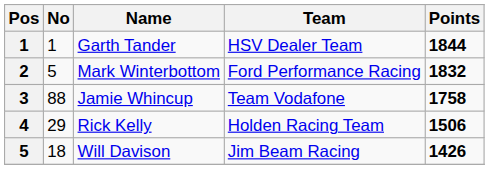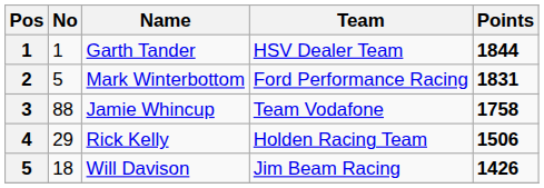 <table class="wikitable" style="font-size: 95%;">
 <tr>
 <th>Pos</th>
 <th>No</th>
 <th>Name</th>
 <th>Team</th>
 <th>Points</th>
 </tr>
 <tr>
 <th>1</th>
 <td>1</td>
 <td><a href='#'>Garth Tander</a></td>
 <td><a href='#'>HSV Dealer Team</a></td>
 <td><strong>1844</strong></td>
 </tr>
 <tr>
 <th>2</th>
 <td>5</td>
 <td><a href='#'>Mark Winterbottom</a></td>
 <td><a href='#'>Ford Performance Racing</a></td>
-<td><strong>1832</strong></td>
+<td><strong>1831</strong></td>
 </tr>
 <tr>
 <th>3</th>
 <td>88</td>
 <td><a href='#'>Jamie Whincup</a></td>
 <td><a href='#'>Team Vodafone</a></td>
 <td><strong>1758</strong></td>
 </tr>
 <tr>
 <th>4</th>
 <td>29</td>
 <td><a href='#'>Rick Kelly</a></td>
 <td><a href='#'>Holden Racing Team</a></td>
 <td><strong>1506</strong></td>
 </tr>
 <tr>
 <th>5</th>
 <td>18</td>
 <td><a href='#'>Will Davison</a></td>
 <td><a href='#'>Jim Beam Racing</a></td>
 <td><strong>1426</strong></td>
 </tr>
 <tr>
 </tr>
 </table>
